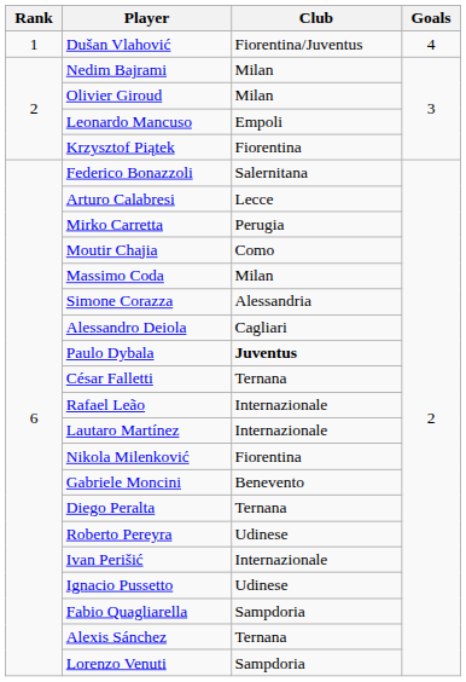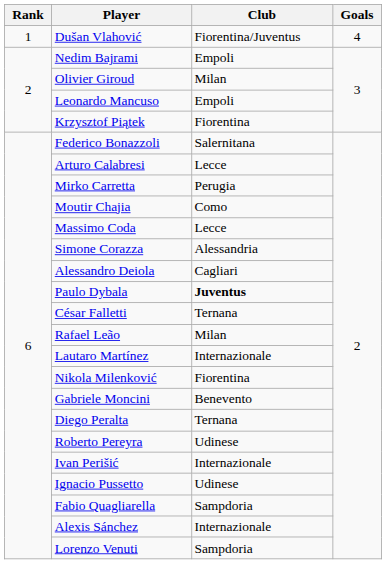 <table class="wikitable sortable" style="text-align:center" width="450px">
 <tr>
 <th>Rank</th>
 <th>Player</th>
 <th>Club</th>
 <th>Goals</th>
 </tr>
 <tr>
 <td>1</td>
 <td align="left"> <a href='#'>Dušan Vlahović</a></td>
 <td align="left">Fiorentina/Juventus</td>
 <td>4</td>
 </tr>
 <tr>
 <td rowspan="4">2</td>
 <td align="left"> <a href='#'>Nedim Bajrami</a></td>
-<td align="left">Milan</td>
+<td align="left">Empoli</td>
 <td rowspan="4">3</td>
 </tr>
 <tr>
 <td align="left"> <a href='#'>Olivier Giroud</a></td>
 <td align="left">Milan</td>
 </tr>
 <tr>
 <td align="left"> <a href='#'>Leonardo Mancuso</a></td>
 <td align="left">Empoli</td>
 </tr>
 <tr>
 <td align="left"> <a href='#'>Krzysztof Piątek</a></td>
 <td align="left">Fiorentina</td>
 </tr>
 <tr>
 <td rowspan="20">6</td>
 <td align="left"> <a href='#'>Federico Bonazzoli</a></td>
 <td align="left">Salernitana</td>
 <td rowspan="20">2</td>
 </tr>
 <tr>
 <td align="left"> <a href='#'>Arturo Calabresi</a></td>
 <td align="left">Lecce</td>
 </tr>
 <tr>
 <td align="left"> <a href='#'>Mirko Carretta</a></td>
 <td align="left">Perugia</td>
 </tr>
 <tr>
 <td align="left"> <a href='#'>Moutir Chajia</a></td>
 <td align="left">Como</td>
 </tr>
 <tr>
 <td align="left"> <a href='#'>Massimo Coda</a></td>
-<td align="left">Milan</td>
+<td align="left">Lecce</td>
 </tr>
 <tr>
 <td align="left"> <a href='#'>Simone Corazza</a></td>
 <td align="left">Alessandria</td>
 </tr>
 <tr>
 <td align="left"> <a href='#'>Alessandro Deiola</a></td>
 <td align="left">Cagliari</td>
 </tr>
 <tr>
 <td align="left"> <a href='#'>Paulo Dybala</a></td>
 <td align="left"><strong>Juventus</strong></td>
 </tr>
 <tr>
 <td align="left"> <a href='#'>César Falletti</a></td>
 <td align="left">Ternana</td>
 </tr>
 <tr>
 <td align="left"> <a href='#'>Rafael Leão</a></td>
-<td align="left">Internazionale</td>
+<td align="left">Milan</td>
 </tr>
 <tr>
 <td align="left"> <a href='#'>Lautaro Martínez</a></td>
 <td align="left">Internazionale</td>
 </tr>
 <tr>
 <td align="left"> <a href='#'>Nikola Milenković</a></td>
 <td align="left">Fiorentina</td>
 </tr>
 <tr>
 <td align="left"> <a href='#'>Gabriele Moncini</a></td>
 <td align="left">Benevento</td>
 </tr>
 <tr>
 <td align="left"> <a href='#'>Diego Peralta</a></td>
 <td align="left">Ternana</td>
 </tr>
 <tr>
 <td align="left"> <a href='#'>Roberto Pereyra</a></td>
 <td align="left">Udinese</td>
 </tr>
 <tr>
 <td align="left"> <a href='#'>Ivan Perišić</a></td>
 <td align="left">Internazionale</td>
 </tr>
 <tr>
 <td align="left"> <a href='#'>Ignacio Pussetto</a></td>
 <td align="left">Udinese</td>
 </tr>
 <tr>
 <td align="left"> <a href='#'>Fabio Quagliarella</a></td>
 <td align="left">Sampdoria</td>
 </tr>
 <tr>
 <td align="left"> <a href='#'>Alexis Sánchez</a></td>
-<td align="left">Ternana</td>
+<td align="left">Internazionale</td>
 </tr>
 <tr>
 <td align="left"> <a href='#'>Lorenzo Venuti</a></td>
 <td align="left">Sampdoria</td>
 </tr>
 </table>
